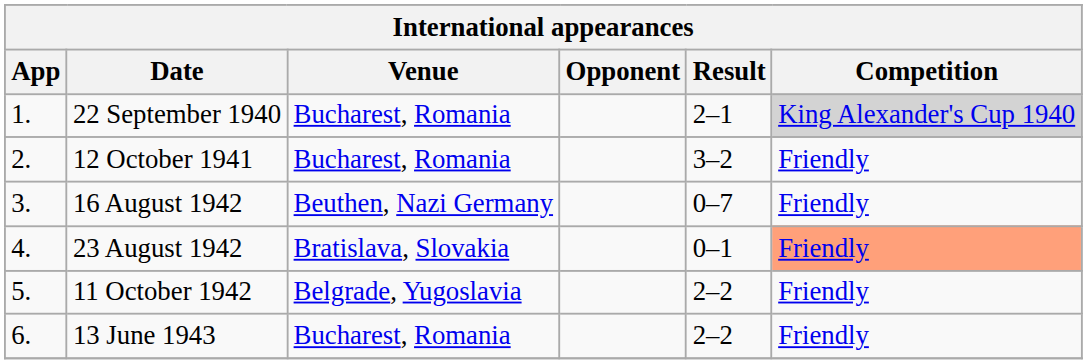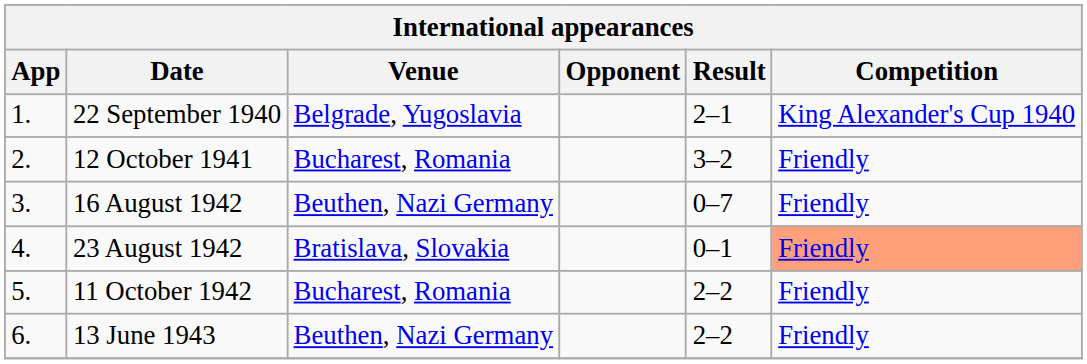 <table class="wikitable" style="font-size:90%">
 <tr>
 <th colspan="7"><strong>International appearances</strong></th>
 </tr>
 <tr>
 <th>App</th>
 <th>Date</th>
 <th>Venue</th>
 <th>Opponent</th>
 <th>Result</th>
 <th>Competition</th>
 </tr>
 <tr>
 <td>1.</td>
 <td>22 September 1940</td>
-<td><a href='#'>Bucharest</a>, <a href='#'>Romania</a></td>
+<td><a href='#'>Belgrade</a>, <a href='#'>Yugoslavia</a></td>
 <td></td>
 <td>2–1</td>
-<td style="background: lightgrey;"><a href='#'>King Alexander's Cup 1940</a></td>
+<td><a href='#'>King Alexander's Cup 1940</a></td>
 </tr>
 <tr>
 <td>2.</td>
 <td>12 October 1941</td>
 <td><a href='#'>Bucharest</a>, <a href='#'>Romania</a></td>
 <td></td>
 <td>3–2</td>
 <td><a href='#'>Friendly</a></td>
 </tr>
 <tr>
 <td>3.</td>
 <td>16 August 1942</td>
 <td><a href='#'>Beuthen</a>, <a href='#'>Nazi Germany</a></td>
 <td></td>
 <td>0–7</td>
 <td><a href='#'>Friendly</a></td>
 </tr>
 <tr>
 <td>4.</td>
 <td>23 August 1942</td>
 <td><a href='#'>Bratislava</a>, <a href='#'>Slovakia</a></td>
 <td></td>
 <td>0–1</td>
 <td style="background: lightsalmon;"><a href='#'>Friendly</a></td>
 </tr>
 <tr>
 <td>5.</td>
 <td>11 October 1942</td>
-<td><a href='#'>Belgrade</a>, <a href='#'>Yugoslavia</a></td>
+<td><a href='#'>Bucharest</a>, <a href='#'>Romania</a></td>
 <td></td>
 <td>2–2</td>
 <td><a href='#'>Friendly</a></td>
 </tr>
 <tr>
 <td>6.</td>
 <td>13 June 1943</td>
-<td><a href='#'>Bucharest</a>, <a href='#'>Romania</a></td>
+<td><a href='#'>Beuthen</a>, <a href='#'>Nazi Germany</a></td>
 <td></td>
 <td>2–2</td>
 <td><a href='#'>Friendly</a></td>
 </tr>
 <tr>
 </tr>
 </table>
